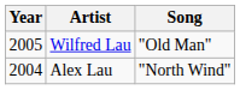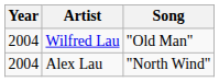 <table class="wikitable">
 <tr>
 <th>Year</th>
 <th>Artist</th>
 <th>Song</th>
 </tr>
 <tr>
-<td>2005</td>
+<td>2004</td>
 <td><a href='#'>Wilfred Lau</a></td>
 <td>"Old Man"</td>
 </tr>
 <tr>
 <td>2004</td>
 <td>Alex Lau</td>
 <td>"North Wind"</td>
 </tr>
 </table>
